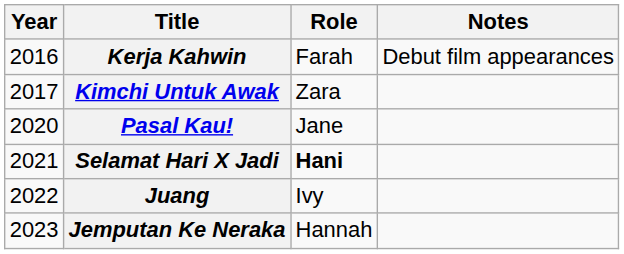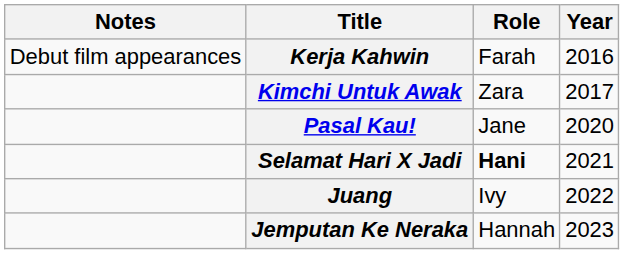 <table class="wikitable">
 <tr>
-<th>Year</th>
+<th>Notes</th>
 <th>Title</th>
 <th>Role</th>
-<th>Notes</th>
+<th>Year</th>
 </tr>
 <tr>
-<td>2016</td>
+<td>Debut film appearances</td>
 <th><em>Kerja Kahwin</em></th>
 <td>Farah</td>
-<td>Debut film appearances</td>
+<td>2016</td>
 </tr>
 <tr>
-<td>2017</td>
+<td></td>
 <th><em><a href='#'>Kimchi Untuk Awak</a></em></th>
 <td>Zara</td>
-<td></td>
+<td>2017</td>
 </tr>
 <tr>
-<td>2020</td>
+<td></td>
 <th><em><a href='#'>Pasal Kau!</a></em></th>
 <td>Jane</td>
-<td></td>
+<td>2020</td>
 </tr>
 <tr>
-<td>2021</td>
+<td></td>
 <th><em>Selamat Hari X Jadi </em></th>
 <td><strong>Hani</strong></td>
-<td></td>
+<td>2021</td>
 </tr>
 <tr>
-<td>2022</td>
+<td></td>
 <th><em>Juang</em></th>
 <td>Ivy</td>
-<td></td>
+<td>2022</td>
 </tr>
 <tr>
-<td>2023</td>
+<td></td>
 <th><em>Jemputan Ke Neraka</em></th>
 <td>Hannah</td>
-<td></td>
+<td>2023</td>
 </tr>
 </table>
